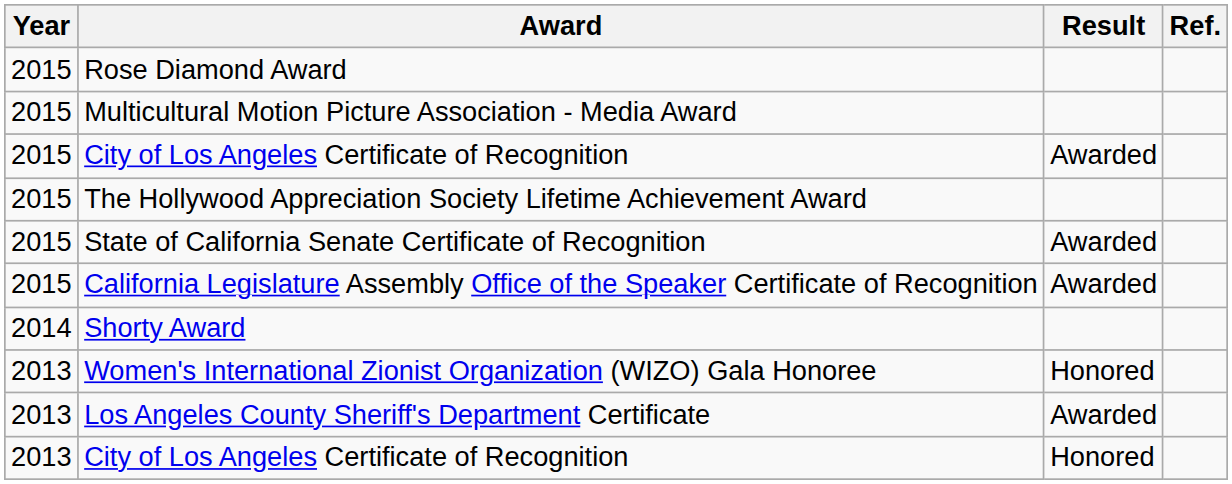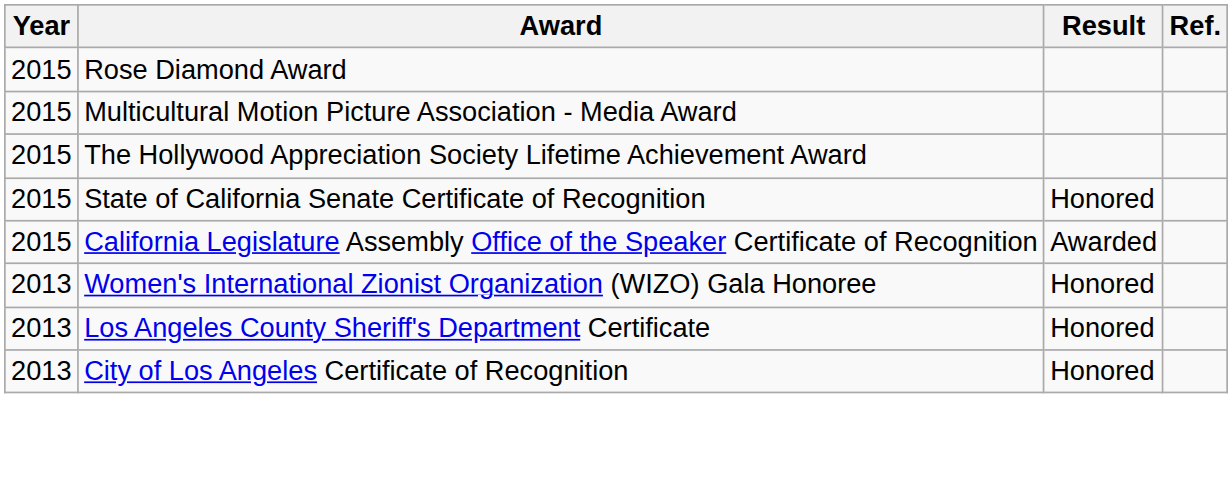 <table class="wikitable">
 <tr>
 <th>Year</th>
 <th>Award</th>
 <th>Result</th>
 <th>Ref.</th>
 </tr>
 <tr>
 <td>2015</td>
 <td>Rose Diamond Award</td>
 <td></td>
 <td></td>
 </tr>
 <tr>
 <td>2015</td>
 <td>Multicultural Motion Picture Association - Media Award</td>
 <td></td>
 <td></td>
 </tr>
 <tr>
 <td>2015</td>
-<td><a href='#'>City of Los Angeles</a> Certificate of Recognition</td>
-<td>Awarded</td>
-<td></td>
-</tr>
-<tr>
-<td>2015</td>
 <td>The Hollywood Appreciation Society Lifetime Achievement Award</td>
 <td></td>
 <td></td>
 </tr>
 <tr>
 <td>2015</td>
 <td>State of California Senate Certificate of Recognition</td>
-<td>Awarded</td>
+<td>Honored</td>
 <td></td>
 </tr>
 <tr>
 <td>2015</td>
 <td><a href='#'>California Legislature</a> Assembly <a href='#'>Office of the Speaker</a> Certificate of Recognition</td>
 <td>Awarded</td>
-<td></td>
-</tr>
-<tr>
-<td>2014</td>
-<td><a href='#'>Shorty Award</a></td>
-<td></td>
 <td></td>
 </tr>
 <tr>
 <td>2013</td>
 <td><a href='#'>Women's International Zionist Organization</a> (WIZO) Gala Honoree</td>
 <td>Honored</td>
 <td></td>
 </tr>
 <tr>
 <td>2013</td>
 <td><a href='#'>Los Angeles County Sheriff's Department</a> Certificate</td>
-<td>Awarded</td>
+<td>Honored</td>
 <td></td>
 </tr>
 <tr>
 <td>2013</td>
 <td><a href='#'>City of Los Angeles</a> Certificate of Recognition</td>
 <td>Honored</td>
 <td></td>
 </tr>
 </table>
